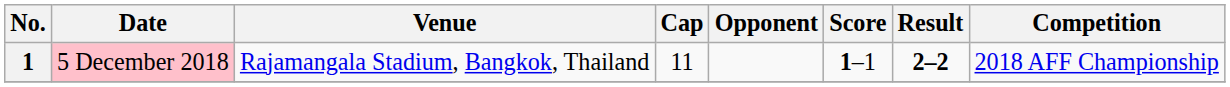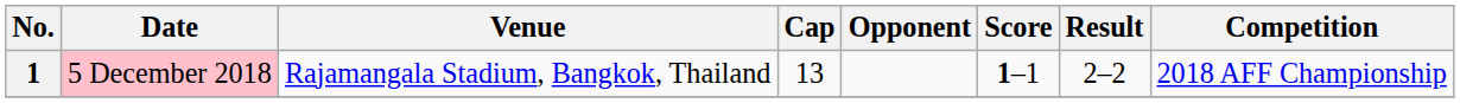 <table class="wikitable sortable plainrowheaders">
 <tr>
 <th scope=col>No.</th>
 <th scope=col data-sort-type=date>Date</th>
 <th scope=col>Venue</th>
 <th scope=col>Cap</th>
 <th scope=col>Opponent</th>
 <th scope=col>Score</th>
 <th scope=col>Result</th>
 <th scope=col>Competition</th>
 </tr>
 <tr>
 <th scope=row>1</th>
 <td style="background: pink;">5 December 2018</td>
 <td><a href='#'>Rajamangala Stadium</a>, <a href='#'>Bangkok</a>, Thailand</td>
-<td align=center>11</td>
+<td align=center>13</td>
 <td></td>
 <td align=center><strong>1</strong>–1</td>
-<td align=center><strong>2–2</strong></td>
+<td align=center>2–2</td>
 <td><a href='#'>2018 AFF Championship</a></td>
 </tr>
 <tr>
 </tr>
 </table>
